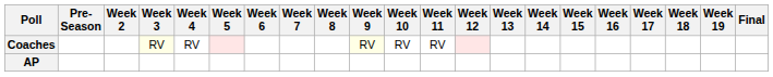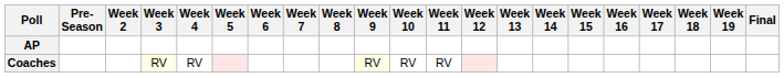 <table class="wikitable" style="white-space:nowrap;font-size:90%">
 <tr>
 <th>Poll</th>
 <th>Pre-<br>Season</th>
 <th>Week<br>2</th>
 <th>Week<br>3</th>
 <th>Week<br>4</th>
 <th>Week<br>5</th>
 <th>Week<br>6</th>
 <th>Week<br>7</th>
 <th>Week<br>8</th>
 <th>Week<br>9</th>
 <th>Week<br>10</th>
 <th>Week<br>11</th>
 <th>Week<br>12</th>
 <th>Week<br>13</th>
 <th>Week<br>14</th>
 <th>Week<br>15</th>
 <th>Week<br>16</th>
 <th>Week<br>17</th>
 <th>Week<br>18</th>
 <th>Week<br>19</th>
 <th>Final</th>
 </tr>
 <tr style="text-align:center;">
+<th>AP</th>
+<td style="background:#FFF;"></td>
+<td style="background:#FFF;"></td>
+<td style="background:#FFF;"></td>
+<td style="background:#FFF;"></td>
+<td style="background:#FFF;"></td>
+<td style="background:#FFF;"></td>
+<td style="background:#FFF;"></td>
+<td style="background:#FFF;"></td>
+<td style="background:#FFF;"></td>
+<td style="background:#FFF;"></td>
+<td style="background:#FFF;"></td>
+<td style="background:#FFF;"></td>
+<td style="background:#FFF;"></td>
+<td style="background:#FFF;"></td>
+<td style="background:#FFF;"></td>
+<td style="background:#FFF;"></td>
+<td style="background:#FFF;"></td>
+<td style="background:#FFF;"></td>
+<td style="background:#FFF;"></td>
+<td style="background:#FFF;"></td>
+</tr>
+<tr style="text-align:center;">
 <th>Coaches</th>
 <td style="background:#FFF;"></td>
 <td style="background:#FFF;"></td>
 <td style="background:#FFFFE6;">RV</td>
 <td style="background:#FFF;">RV</td>
 <td style="background:#FFE6E6;"></td>
 <td style="background:#FFF;"></td>
 <td style="background:#FFF;"></td>
 <td style="background:#FFF;"></td>
 <td style="background:#FFFFE6;">RV</td>
 <td style="background:#FFF;">RV</td>
 <td style="background:#FFF;">RV</td>
 <td style="background:#FFE6E6;"></td>
 <td style="background:#FFF;"></td>
 <td style="background:#FFF;"></td>
 <td style="background:#FFF;"></td>
 <td style="background:#FFF;"></td>
 <td style="background:#FFF;"></td>
 <td style="background:#FFF;"></td>
 <td style="background:#FFF;"></td>
 <td style="background:#FFF;"></td>
 </tr>
-<tr style="text-align:center;">
-<th>AP</th>
-<td style="background:#FFF;"></td>
-<td style="background:#FFF;"></td>
-<td style="background:#FFF;"></td>
-<td style="background:#FFF;"></td>
-<td style="background:#FFF;"></td>
-<td style="background:#FFF;"></td>
-<td style="background:#FFF;"></td>
-<td style="background:#FFF;"></td>
-<td style="background:#FFF;"></td>
-<td style="background:#FFF;"></td>
-<td style="background:#FFF;"></td>
-<td style="background:#FFF;"></td>
-<td style="background:#FFF;"></td>
-<td style="background:#FFF;"></td>
-<td style="background:#FFF;"></td>
-<td style="background:#FFF;"></td>
-<td style="background:#FFF;"></td>
-<td style="background:#FFF;"></td>
-<td style="background:#FFF;"></td>
-<td style="background:#FFF;"></td>
-</tr>
 </table>
